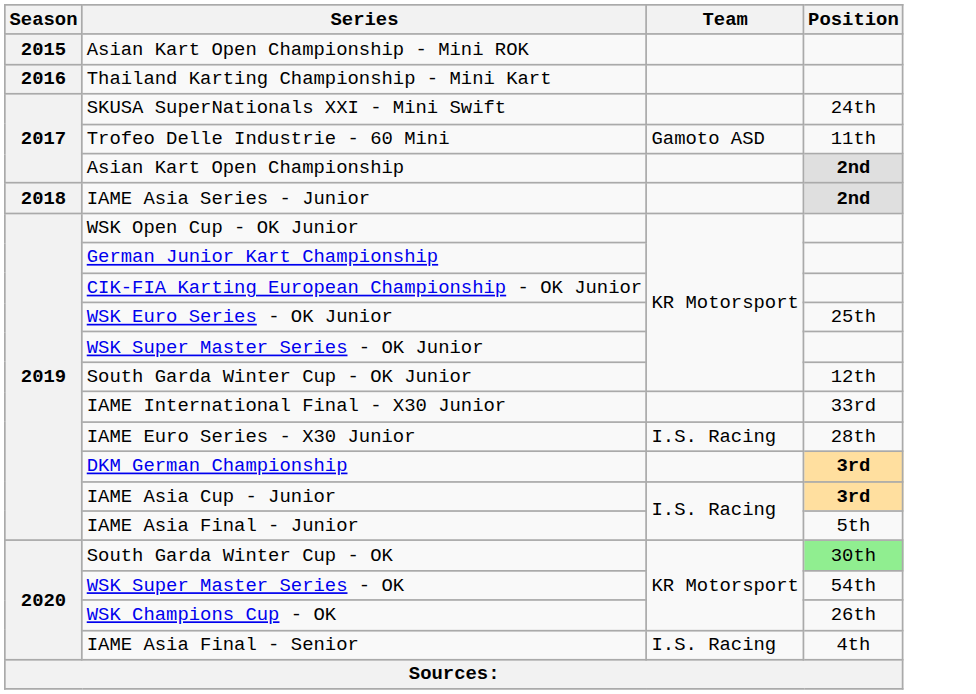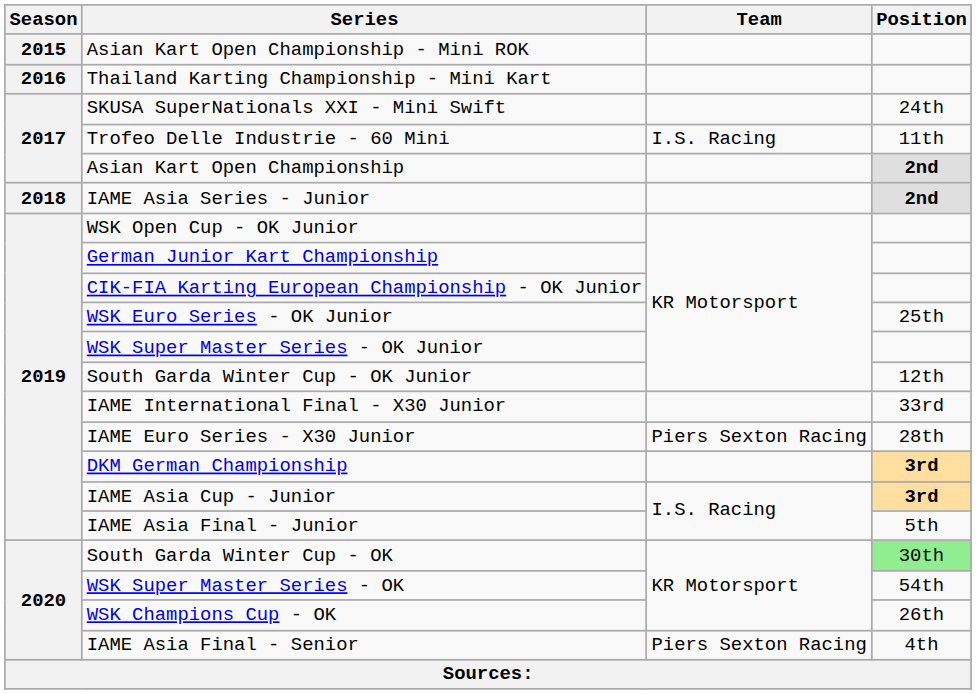 <table class="wikitable" style="font-size: 85%; text-align:center">
 <tr>
 <th>Season</th>
 <th>Series</th>
 <th>Team</th>
 <th>Position</th>
 </tr>
 <tr>
 <th>2015</th>
 <td align="left">Asian Kart Open Championship - Mini ROK</td>
 <td align="left"></td>
 <td></td>
 </tr>
 <tr>
 <th>2016</th>
 <td align="left">Thailand Karting Championship - Mini Kart</td>
 <td align="left"></td>
 <td></td>
 </tr>
 <tr>
 <th rowspan=3>2017</th>
 <td align="left">SKUSA SuperNationals XXI - Mini Swift</td>
 <td align="left"></td>
 <td>24th</td>
 </tr>
 <tr>
 <td align="left">Trofeo Delle Industrie - 60 Mini</td>
-<td align="left">Gamoto ASD</td>
+<td align="left">I.S. Racing</td>
 <td>11th</td>
 </tr>
 <tr>
 <td align="left">Asian Kart Open Championship</td>
 <td align="left"></td>
 <td style="background:#DFDFDF;"><strong>2nd</strong></td>
 </tr>
 <tr>
 <th>2018</th>
 <td align="left">IAME Asia Series - Junior</td>
 <td align="left"></td>
 <td style="background:#DFDFDF;"><strong>2nd</strong></td>
 </tr>
 <tr>
 <th rowspan="11">2019</th>
 <td align="left">WSK Open Cup - OK Junior</td>
 <td rowspan="6" align="left">KR Motorsport</td>
 <td></td>
 </tr>
 <tr>
 <td align="left"><a href='#'>German Junior Kart Championship</a></td>
 <td></td>
 </tr>
 <tr>
 <td align="left"><a href='#'>CIK-FIA Karting European Championship</a> - OK Junior</td>
 <td></td>
 </tr>
 <tr>
 <td align="left"><a href='#'>WSK Euro Series</a> - OK Junior</td>
 <td>25th</td>
 </tr>
 <tr>
 <td align="left"><a href='#'>WSK Super Master Series</a> - OK Junior</td>
 <td></td>
 </tr>
 <tr>
 <td align="left">South Garda Winter Cup - OK Junior</td>
 <td>12th</td>
 </tr>
 <tr>
 <td align="left">IAME International Final - X30 Junior</td>
 <td align="left"></td>
 <td>33rd</td>
 </tr>
 <tr>
 <td align="left">IAME Euro Series - X30 Junior</td>
-<td align="left">I.S. Racing</td>
+<td align="left">Piers Sexton Racing</td>
 <td>28th</td>
 </tr>
 <tr>
 <td align="left"><a href='#'>DKM German Championship</a></td>
 <td align="left"></td>
 <td style="background:#FFDF9F;"><strong>3rd</strong></td>
 </tr>
 <tr>
 <td align="left">IAME Asia Cup - Junior</td>
 <td rowspan="2" align="left">I.S. Racing</td>
 <td style="background:#FFDF9F;"><strong>3rd</strong></td>
 </tr>
 <tr>
 <td align="left">IAME Asia Final - Junior</td>
 <td>5th</td>
 </tr>
 <tr>
 <th rowspan="4">2020</th>
 <td align="left">South Garda Winter Cup - OK</td>
 <td rowspan="3" align="left">KR Motorsport</td>
 <td style="background: lightgreen;">30th</td>
 </tr>
 <tr>
 <td align="left"><a href='#'>WSK Super Master Series</a> - OK</td>
 <td>54th</td>
 </tr>
 <tr>
 <td align="left"><a href='#'>WSK Champions Cup</a> - OK</td>
 <td>26th</td>
 </tr>
 <tr>
 <td align="left">IAME Asia Final - Senior</td>
-<td align="left">I.S. Racing</td>
+<td align="left">Piers Sexton Racing</td>
 <td>4th</td>
 </tr>
 <tr>
 <th colspan="4">Sources:</th>
 </tr>
 </table>
